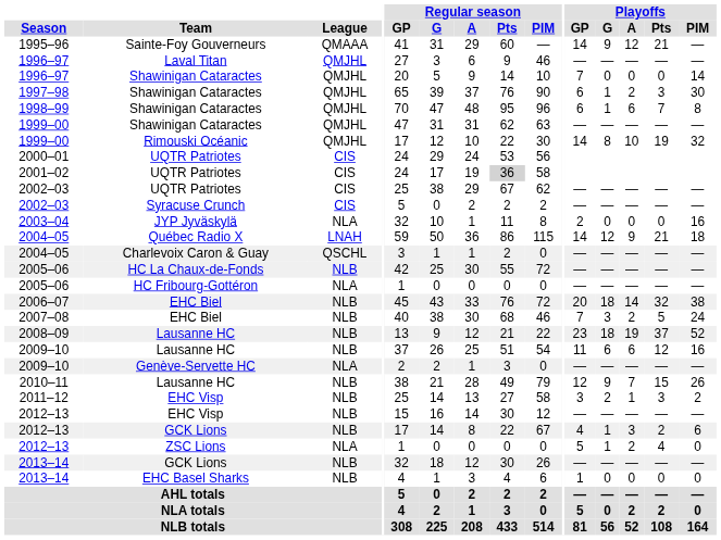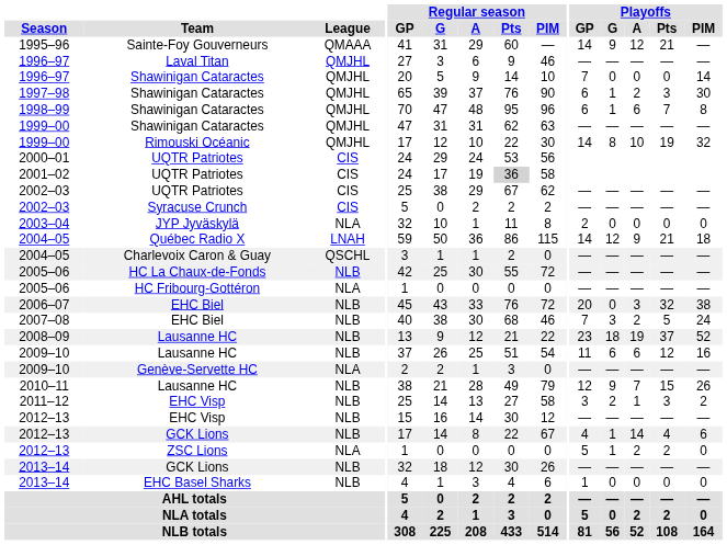 <table border="0" cellpadding="1" cellspacing="0" style="text-align:center; width:70%">
 <tr bgcolor="#e0e0e0">
 <th colspan="3" bgcolor="#ffffff"></th>
 <th rowspan="99" bgcolor="#ffffff"></th>
 <th colspan="5"><a href='#'>Regular season</a></th>
 <th rowspan="99" bgcolor="#ffffff"></th>
 <th colspan="5"><a href='#'>Playoffs</a></th>
 </tr>
 <tr bgcolor="#e0e0e0">
 <th><a href='#'>Season</a></th>
 <th>Team</th>
 <th>League</th>
 <th>GP</th>
 <th><a href='#'>G</a></th>
 <th><a href='#'>A</a></th>
 <th><a href='#'>Pts</a></th>
 <th><a href='#'>PIM</a></th>
 <th>GP</th>
 <th>G</th>
 <th>A</th>
 <th>Pts</th>
 <th>PIM</th>
 </tr>
 <tr>
 <td>1995–96</td>
 <td>Sainte-Foy Gouverneurs</td>
 <td>QMAAA</td>
 <td>41</td>
 <td>31</td>
 <td>29</td>
 <td>60</td>
 <td>—</td>
 <td>14</td>
 <td>9</td>
 <td>12</td>
 <td>21</td>
 <td>—</td>
 </tr>
 <tr>
 <td><a href='#'>1996–97</a></td>
 <td><a href='#'>Laval Titan</a></td>
 <td><a href='#'>QMJHL</a></td>
 <td>27</td>
 <td>3</td>
 <td>6</td>
 <td>9</td>
 <td>46</td>
 <td>—</td>
 <td>—</td>
 <td>—</td>
 <td>—</td>
 <td>—</td>
 </tr>
 <tr>
 <td><a href='#'>1996–97</a></td>
 <td><a href='#'>Shawinigan Cataractes</a></td>
 <td>QMJHL</td>
 <td>20</td>
 <td>5</td>
 <td>9</td>
 <td>14</td>
 <td>10</td>
 <td>7</td>
 <td>0</td>
 <td>0</td>
 <td>0</td>
 <td>14</td>
 </tr>
 <tr>
 <td><a href='#'>1997–98</a></td>
 <td>Shawinigan Cataractes</td>
 <td>QMJHL</td>
 <td>65</td>
 <td>39</td>
 <td>37</td>
 <td>76</td>
 <td>90</td>
 <td>6</td>
 <td>1</td>
 <td>2</td>
 <td>3</td>
 <td>30</td>
 </tr>
 <tr>
 <td><a href='#'>1998–99</a></td>
 <td>Shawinigan Cataractes</td>
 <td>QMJHL</td>
 <td>70</td>
 <td>47</td>
 <td>48</td>
 <td>95</td>
 <td>96</td>
 <td>6</td>
 <td>1</td>
 <td>6</td>
 <td>7</td>
 <td>8</td>
 </tr>
 <tr>
 <td><a href='#'>1999–00</a></td>
 <td>Shawinigan Cataractes</td>
 <td>QMJHL</td>
 <td>47</td>
 <td>31</td>
 <td>31</td>
 <td>62</td>
 <td>63</td>
 <td>—</td>
 <td>—</td>
 <td>—</td>
 <td>—</td>
 <td>—</td>
 </tr>
 <tr>
 <td><a href='#'>1999–00</a></td>
 <td><a href='#'>Rimouski Océanic</a></td>
 <td>QMJHL</td>
 <td>17</td>
 <td>12</td>
 <td>10</td>
 <td>22</td>
 <td>30</td>
 <td>14</td>
 <td>8</td>
 <td>10</td>
 <td>19</td>
 <td>32</td>
 </tr>
 <tr>
 <td>2000–01</td>
 <td><a href='#'>UQTR Patriotes</a></td>
 <td><a href='#'>CIS</a></td>
 <td>24</td>
 <td>29</td>
 <td>24</td>
 <td>53</td>
 <td>56</td>
 <td></td>
 <td></td>
 <td></td>
 <td></td>
 <td></td>
 </tr>
 <tr>
 <td>2001–02</td>
 <td>UQTR Patriotes</td>
 <td>CIS</td>
 <td>24</td>
 <td>17</td>
 <td>19</td>
 <td style="background: lightgrey;">36</td>
 <td>58</td>
 <td></td>
 <td></td>
 <td></td>
 <td></td>
 <td></td>
 </tr>
 <tr>
 <td>2002–03</td>
 <td>UQTR Patriotes</td>
 <td>CIS</td>
 <td>25</td>
 <td>38</td>
 <td>29</td>
 <td>67</td>
 <td>62</td>
 <td>—</td>
 <td>—</td>
 <td>—</td>
 <td>—</td>
 <td>—</td>
 </tr>
 <tr>
 <td><a href='#'>2002–03</a></td>
 <td><a href='#'>Syracuse Crunch</a></td>
 <td><a href='#'>CIS</a></td>
 <td>5</td>
 <td>0</td>
 <td>2</td>
 <td>2</td>
 <td>2</td>
 <td>—</td>
 <td>—</td>
 <td>—</td>
 <td>—</td>
 <td>—</td>
 </tr>
 <tr>
 <td><a href='#'>2003–04</a></td>
 <td><a href='#'>JYP Jyväskylä</a></td>
 <td>NLA</td>
 <td>32</td>
 <td>10</td>
 <td>1</td>
 <td>11</td>
 <td>8</td>
 <td>2</td>
 <td>0</td>
 <td>0</td>
 <td>0</td>
-<td>16</td>
+<td>0</td>
 </tr>
 <tr>
 <td><a href='#'>2004–05</a></td>
 <td><a href='#'>Québec Radio X</a></td>
 <td><a href='#'>LNAH</a></td>
 <td>59</td>
 <td>50</td>
 <td>36</td>
 <td>86</td>
 <td>115</td>
 <td>14</td>
 <td>12</td>
 <td>9</td>
 <td>21</td>
 <td>18</td>
 </tr>
 <tr bgcolor="#f0f0f0">
 <td>2004–05</td>
 <td>Charlevoix Caron & Guay</td>
 <td>QSCHL</td>
 <td>3</td>
 <td>1</td>
 <td>1</td>
 <td>2</td>
 <td>0</td>
 <td>—</td>
 <td>—</td>
 <td>—</td>
 <td>—</td>
 <td>—</td>
 </tr>
 <tr bgcolor="#f0f0f0">
 <td>2005–06</td>
 <td><a href='#'>HC La Chaux-de-Fonds</a></td>
 <td><a href='#'>NLB</a></td>
 <td>42</td>
 <td>25</td>
 <td>30</td>
 <td>55</td>
 <td>72</td>
 <td>—</td>
 <td>—</td>
 <td>—</td>
 <td>—</td>
 <td>—</td>
 </tr>
 <tr>
 <td>2005–06</td>
 <td><a href='#'>HC Fribourg-Gottéron</a></td>
 <td>NLA</td>
 <td>1</td>
 <td>0</td>
 <td>0</td>
 <td>0</td>
 <td>0</td>
 <td>—</td>
 <td>—</td>
 <td>—</td>
 <td>—</td>
 <td>—</td>
 </tr>
 <tr bgcolor="#f0f0f0">
 <td>2006–07</td>
 <td><a href='#'>EHC Biel</a></td>
 <td>NLB</td>
 <td>45</td>
 <td>43</td>
 <td>33</td>
 <td>76</td>
 <td>72</td>
 <td>20</td>
-<td>18</td>
-<td>14</td>
+<td>0</td>
+<td>3</td>
 <td>32</td>
 <td>38</td>
 </tr>
 <tr>
 <td>2007–08</td>
 <td>EHC Biel</td>
 <td>NLB</td>
 <td>40</td>
 <td>38</td>
 <td>30</td>
 <td>68</td>
 <td>46</td>
 <td>7</td>
 <td>3</td>
 <td>2</td>
 <td>5</td>
 <td>24</td>
 </tr>
 <tr bgcolor="#f0f0f0">
 <td>2008–09</td>
 <td><a href='#'>Lausanne HC</a></td>
 <td>NLB</td>
 <td>13</td>
 <td>9</td>
 <td>12</td>
 <td>21</td>
 <td>22</td>
 <td>23</td>
 <td>18</td>
 <td>19</td>
 <td>37</td>
 <td>52</td>
 </tr>
 <tr>
 <td>2009–10</td>
 <td>Lausanne HC</td>
 <td>NLB</td>
 <td>37</td>
 <td>26</td>
 <td>25</td>
 <td>51</td>
 <td>54</td>
 <td>11</td>
 <td>6</td>
 <td>6</td>
 <td>12</td>
 <td>16</td>
 </tr>
 <tr bgcolor="#f0f0f0">
 <td>2009–10</td>
 <td><a href='#'>Genève-Servette HC</a></td>
 <td>NLA</td>
 <td>2</td>
 <td>2</td>
 <td>1</td>
 <td>3</td>
 <td>0</td>
 <td>—</td>
 <td>—</td>
 <td>—</td>
 <td>—</td>
 <td>—</td>
 </tr>
 <tr>
 <td>2010–11</td>
 <td>Lausanne HC</td>
 <td>NLB</td>
 <td>38</td>
 <td>21</td>
 <td>28</td>
 <td>49</td>
 <td>79</td>
 <td>12</td>
 <td>9</td>
 <td>7</td>
 <td>15</td>
 <td>26</td>
 </tr>
 <tr>
 <td>2011–12</td>
 <td><a href='#'>EHC Visp</a></td>
 <td>NLB</td>
 <td>25</td>
 <td>14</td>
 <td>13</td>
 <td>27</td>
 <td>58</td>
 <td>3</td>
 <td>2</td>
 <td>1</td>
 <td>3</td>
 <td>2</td>
 </tr>
 <tr>
 <td>2012–13</td>
 <td>EHC Visp</td>
 <td>NLB</td>
 <td>15</td>
 <td>16</td>
 <td>14</td>
 <td>30</td>
 <td>12</td>
 <td>—</td>
 <td>—</td>
 <td>—</td>
 <td>—</td>
 <td>—</td>
 </tr>
 <tr bgcolor="#f0f0f0">
 <td>2012–13</td>
 <td><a href='#'>GCK Lions</a></td>
 <td>NLB</td>
 <td>17</td>
 <td>14</td>
 <td>8</td>
 <td>22</td>
 <td>67</td>
 <td>4</td>
 <td>1</td>
-<td>3</td>
-<td>2</td>
+<td>14</td>
+<td>4</td>
 <td>6</td>
 </tr>
 <tr>
 <td><a href='#'>2012–13</a></td>
 <td><a href='#'>ZSC Lions</a></td>
 <td>NLA</td>
 <td>1</td>
 <td>0</td>
 <td>0</td>
 <td>0</td>
 <td>0</td>
 <td>5</td>
 <td>1</td>
 <td>2</td>
-<td>4</td>
+<td>2</td>
 <td>0</td>
 </tr>
 <tr bgcolor="#f0f0f0">
 <td><a href='#'>2013–14</a></td>
 <td>GCK Lions</td>
 <td>NLB</td>
 <td>32</td>
 <td>18</td>
 <td>12</td>
 <td>30</td>
 <td>26</td>
 <td>—</td>
 <td>—</td>
 <td>—</td>
 <td>—</td>
 <td>—</td>
 </tr>
 <tr>
 <td><a href='#'>2013–14</a></td>
 <td><a href='#'>EHC Basel Sharks</a></td>
 <td>NLB</td>
 <td>4</td>
 <td>1</td>
 <td>3</td>
 <td>4</td>
 <td>6</td>
 <td>1</td>
 <td>0</td>
 <td>0</td>
 <td>0</td>
 <td>0</td>
 </tr>
 <tr bgcolor="#e0e0e0">
 <th colspan="3">AHL totals</th>
 <th>5</th>
 <th>0</th>
 <th>2</th>
 <th>2</th>
 <th>2</th>
 <th>—</th>
 <th>—</th>
 <th>—</th>
 <th>—</th>
 <th>—</th>
 </tr>
 <tr bgcolor="#e0e0e0">
 <th colspan="3">NLA totals</th>
 <th>4</th>
 <th>2</th>
 <th>1</th>
 <th>3</th>
 <th>0</th>
 <th>5</th>
 <th>0</th>
 <th>2</th>
 <th>2</th>
 <th>0</th>
 </tr>
 <tr bgcolor="#e0e0e0">
 <th colspan="3">NLB totals</th>
 <th>308</th>
 <th>225</th>
 <th>208</th>
 <th>433</th>
 <th>514</th>
 <th>81</th>
 <th>56</th>
 <th>52</th>
 <th>108</th>
 <th>164</th>
 </tr>
 </table>
